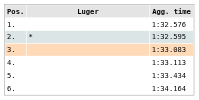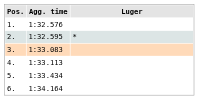 <table cellspacing="1" cellpadding="3" style="border:1px solid #aaa; font-size:90%;">
 <tr style="background:#e4e4e4;">
 <th style="width:10px;">Pos.</th>
+<th style="width:65px;">Agg. time</th>
 <th style="width:195px;">Luger</th>
-<th style="width:65px;">Agg. time</th>
 </tr>
 <tr -style="background:#f7f6a8;">
 <td>1.</td>
+<td>1:32.576</td>
 <td align="left"></td>
-<td>1:32.576</td>
 </tr>
 <tr style="background:#dce5e5;">
 <td>2.</td>
+<td>1:32.595</td>
 <td align="left">*</td>
-<td>1:32.595</td>
 </tr>
 <tr style="background:#ffdab9;">
 <td>3.</td>
+<td>1:33.083</td>
 <td align="left"></td>
-<td>1:33.083</td>
 </tr>
 <tr>
 <td>4.</td>
+<td>1:33.113</td>
 <td align="left"></td>
-<td>1:33.113</td>
 </tr>
 <tr>
 <td>5.</td>
+<td>1:33.434</td>
 <td align="left"></td>
-<td>1:33.434</td>
 </tr>
 <tr>
 <td>6.</td>
+<td>1:34.164</td>
 <td align="left"></td>
-<td>1:34.164</td>
 </tr>
 </table>
